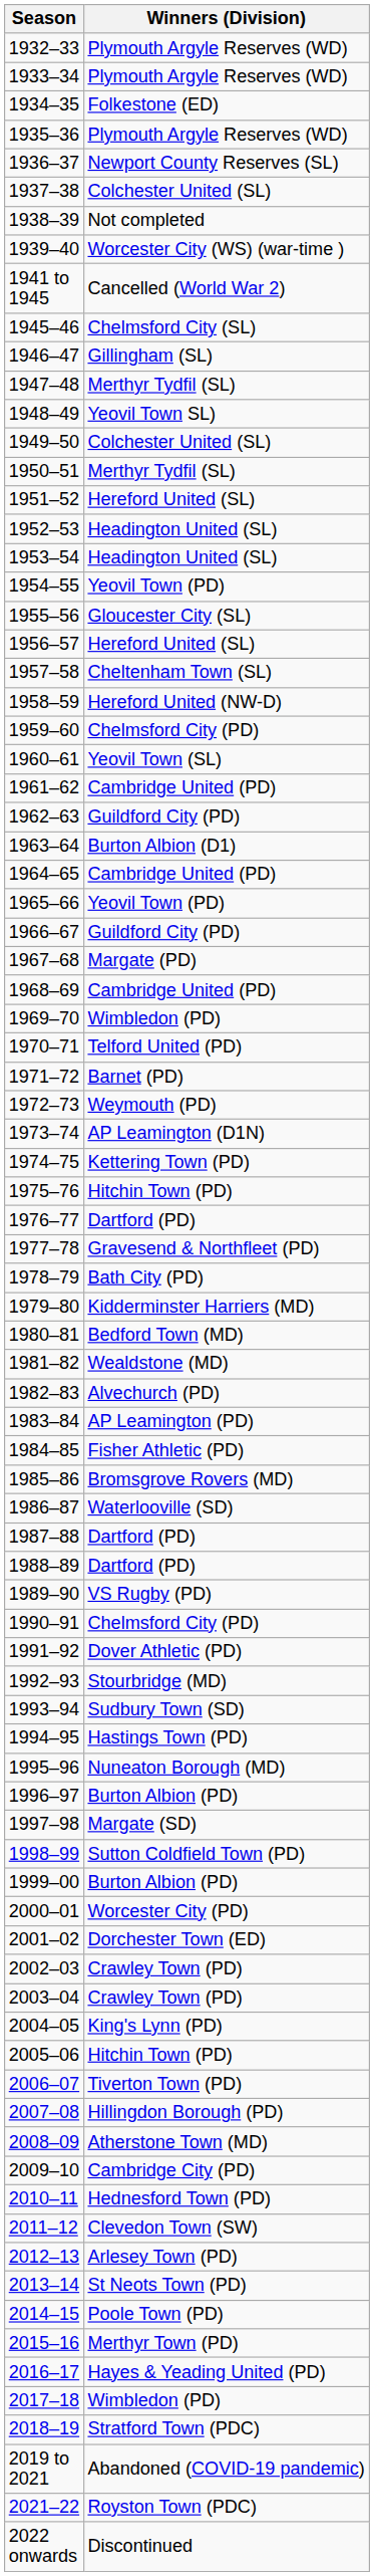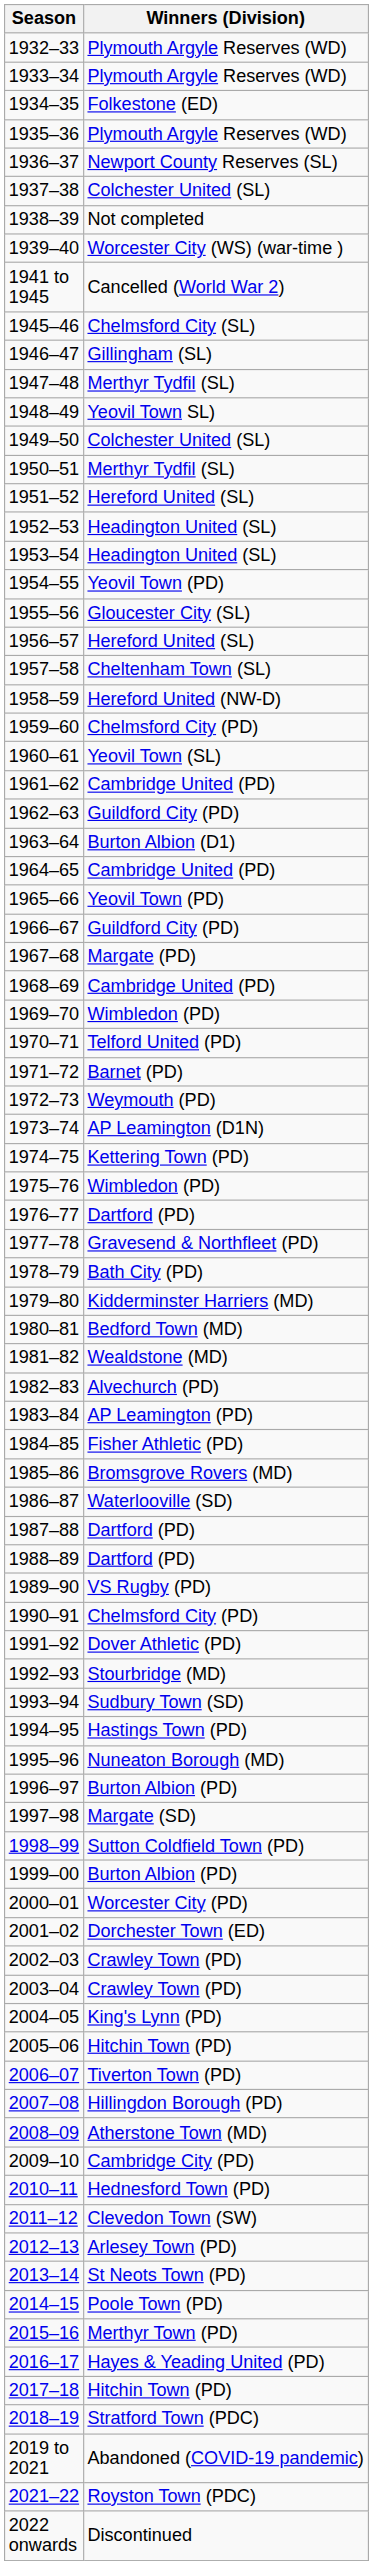 <table class="wikitable" style="text-align: left">
 <tr>
 <th>Season</th>
 <th>Winners (Division)</th>
 </tr>
 <tr>
 <td>1932–33</td>
 <td><a href='#'>Plymouth Argyle</a> Reserves (WD)</td>
 </tr>
 <tr>
 <td>1933–34</td>
 <td><a href='#'>Plymouth Argyle</a> Reserves (WD)</td>
 </tr>
 <tr>
 <td>1934–35</td>
 <td><a href='#'>Folkestone</a> (ED)</td>
 </tr>
 <tr>
 <td>1935–36</td>
 <td><a href='#'>Plymouth Argyle</a> Reserves (WD)</td>
 </tr>
 <tr>
 <td>1936–37</td>
 <td><a href='#'>Newport County</a> Reserves (SL)</td>
 </tr>
 <tr>
 <td>1937–38</td>
 <td><a href='#'>Colchester United</a> (SL)</td>
 </tr>
 <tr>
 <td>1938–39</td>
 <td>Not completed</td>
 </tr>
 <tr>
 <td>1939–40</td>
 <td><a href='#'>Worcester City</a> (WS) (war-time )</td>
 </tr>
 <tr>
 <td>1941 to<br> 1945</td>
 <td>Cancelled (<a href='#'>World War 2</a>)</td>
 </tr>
 <tr>
 <td>1945–46</td>
 <td><a href='#'>Chelmsford City</a> (SL)</td>
 </tr>
 <tr>
 <td>1946–47</td>
 <td><a href='#'>Gillingham</a> (SL)</td>
 </tr>
 <tr>
 <td>1947–48</td>
 <td><a href='#'>Merthyr Tydfil</a> (SL)</td>
 </tr>
 <tr>
 <td>1948–49</td>
 <td><a href='#'>Yeovil Town</a> SL)</td>
 </tr>
 <tr>
 <td>1949–50</td>
 <td><a href='#'>Colchester United</a> (SL)</td>
 </tr>
 <tr>
 <td>1950–51</td>
 <td><a href='#'>Merthyr Tydfil</a> (SL)</td>
 </tr>
 <tr>
 <td>1951–52</td>
 <td><a href='#'>Hereford United</a> (SL)</td>
 </tr>
 <tr>
 <td>1952–53</td>
 <td><a href='#'>Headington United</a> (SL)</td>
 </tr>
 <tr>
 <td>1953–54</td>
 <td><a href='#'>Headington United</a> (SL)</td>
 </tr>
 <tr>
 <td>1954–55</td>
 <td><a href='#'>Yeovil Town</a> (PD)</td>
 </tr>
 <tr>
 <td>1955–56</td>
 <td><a href='#'>Gloucester City</a> (SL)</td>
 </tr>
 <tr>
 <td>1956–57</td>
 <td><a href='#'>Hereford United</a> (SL)</td>
 </tr>
 <tr>
 <td>1957–58</td>
 <td><a href='#'>Cheltenham Town</a> (SL)</td>
 </tr>
 <tr>
 <td>1958–59</td>
 <td><a href='#'>Hereford United</a> (NW-D)</td>
 </tr>
 <tr>
 <td>1959–60</td>
 <td><a href='#'>Chelmsford City</a> (PD)</td>
 </tr>
 <tr>
 <td>1960–61</td>
 <td><a href='#'>Yeovil Town</a> (SL)</td>
 </tr>
 <tr>
 <td>1961–62</td>
 <td><a href='#'>Cambridge United</a> (PD)</td>
 </tr>
 <tr>
 <td>1962–63</td>
 <td><a href='#'>Guildford City</a> (PD)</td>
 </tr>
 <tr>
 <td>1963–64</td>
 <td><a href='#'>Burton Albion</a> (D1)</td>
 </tr>
 <tr>
 <td>1964–65</td>
 <td><a href='#'>Cambridge United</a> (PD)</td>
 </tr>
 <tr>
 <td>1965–66</td>
 <td><a href='#'>Yeovil Town</a> (PD)</td>
 </tr>
 <tr>
 <td>1966–67</td>
 <td><a href='#'>Guildford City</a> (PD)</td>
 </tr>
 <tr>
 <td>1967–68</td>
 <td><a href='#'>Margate</a> (PD)</td>
 </tr>
 <tr>
 <td>1968–69</td>
 <td><a href='#'>Cambridge United</a> (PD)</td>
 </tr>
 <tr>
 <td>1969–70</td>
 <td><a href='#'>Wimbledon</a> (PD)</td>
 </tr>
 <tr>
 <td>1970–71</td>
 <td><a href='#'>Telford United</a> (PD)</td>
 </tr>
 <tr>
 <td>1971–72</td>
 <td><a href='#'>Barnet</a> (PD)</td>
 </tr>
 <tr>
 <td>1972–73</td>
 <td><a href='#'>Weymouth</a> (PD)</td>
 </tr>
 <tr>
 <td>1973–74</td>
 <td><a href='#'>AP Leamington</a> (D1N)</td>
 </tr>
 <tr>
 <td>1974–75</td>
 <td><a href='#'>Kettering Town</a> (PD)</td>
 </tr>
 <tr>
 <td>1975–76</td>
-<td><a href='#'>Hitchin Town</a> (PD)</td>
+<td><a href='#'>Wimbledon</a> (PD)</td>
 </tr>
 <tr>
 <td>1976–77</td>
 <td><a href='#'>Dartford</a> (PD)</td>
 </tr>
 <tr>
 <td>1977–78</td>
 <td><a href='#'>Gravesend & Northfleet</a> (PD)</td>
 </tr>
 <tr>
 <td>1978–79</td>
 <td><a href='#'>Bath City</a> (PD)</td>
 </tr>
 <tr>
 <td>1979–80</td>
 <td><a href='#'>Kidderminster Harriers</a> (MD)</td>
 </tr>
 <tr>
 <td>1980–81</td>
 <td><a href='#'>Bedford Town</a> (MD)</td>
 </tr>
 <tr>
 <td>1981–82</td>
 <td><a href='#'>Wealdstone</a> (MD)</td>
 </tr>
 <tr>
 <td>1982–83</td>
 <td><a href='#'>Alvechurch</a> (PD)</td>
 </tr>
 <tr>
 <td>1983–84</td>
 <td><a href='#'>AP Leamington</a> (PD)</td>
 </tr>
 <tr>
 <td>1984–85</td>
 <td><a href='#'>Fisher Athletic</a> (PD)</td>
 </tr>
 <tr>
 <td>1985–86</td>
 <td><a href='#'>Bromsgrove Rovers</a> (MD)</td>
 </tr>
 <tr>
 <td>1986–87</td>
 <td><a href='#'>Waterlooville</a> (SD)</td>
 </tr>
 <tr>
 <td>1987–88</td>
 <td><a href='#'>Dartford</a> (PD)</td>
 </tr>
 <tr>
 <td>1988–89</td>
 <td><a href='#'>Dartford</a> (PD)</td>
 </tr>
 <tr>
 <td>1989–90</td>
 <td><a href='#'>VS Rugby</a> (PD)</td>
 </tr>
 <tr>
 <td>1990–91</td>
 <td><a href='#'>Chelmsford City</a> (PD)</td>
 </tr>
 <tr>
 <td>1991–92</td>
 <td><a href='#'>Dover Athletic</a> (PD)</td>
 </tr>
 <tr>
 <td>1992–93</td>
 <td><a href='#'>Stourbridge</a> (MD)</td>
 </tr>
 <tr>
 <td>1993–94</td>
 <td><a href='#'>Sudbury Town</a> (SD)</td>
 </tr>
 <tr>
 <td>1994–95</td>
 <td><a href='#'>Hastings Town</a> (PD)</td>
 </tr>
 <tr>
 <td>1995–96</td>
 <td><a href='#'>Nuneaton Borough</a> (MD)</td>
 </tr>
 <tr>
 <td>1996–97</td>
 <td><a href='#'>Burton Albion</a> (PD)</td>
 </tr>
 <tr>
 <td>1997–98</td>
 <td><a href='#'>Margate</a> (SD)</td>
 </tr>
 <tr>
 <td><a href='#'>1998–99</a></td>
 <td><a href='#'>Sutton Coldfield Town</a> (PD)</td>
 </tr>
 <tr>
 <td>1999–00</td>
 <td><a href='#'>Burton Albion</a> (PD)</td>
 </tr>
 <tr>
 <td>2000–01</td>
 <td><a href='#'>Worcester City</a> (PD)</td>
 </tr>
 <tr>
 <td>2001–02</td>
 <td><a href='#'>Dorchester Town</a> (ED)</td>
 </tr>
 <tr>
 <td>2002–03</td>
 <td><a href='#'>Crawley Town</a> (PD)</td>
 </tr>
 <tr>
 <td>2003–04</td>
 <td><a href='#'>Crawley Town</a> (PD)</td>
 </tr>
 <tr>
 <td>2004–05</td>
 <td><a href='#'>King's Lynn</a> (PD)</td>
 </tr>
 <tr>
 <td>2005–06</td>
 <td><a href='#'>Hitchin Town</a> (PD)</td>
 </tr>
 <tr>
 <td><a href='#'>2006–07</a></td>
 <td><a href='#'>Tiverton Town</a> (PD)</td>
 </tr>
 <tr>
 <td><a href='#'>2007–08</a></td>
 <td><a href='#'>Hillingdon Borough</a> (PD)</td>
 </tr>
 <tr>
 <td><a href='#'>2008–09</a></td>
 <td><a href='#'>Atherstone Town</a> (MD)</td>
 </tr>
 <tr>
 <td>2009–10</td>
 <td><a href='#'>Cambridge City</a> (PD)</td>
 </tr>
 <tr>
 <td><a href='#'>2010–11</a></td>
 <td><a href='#'>Hednesford Town</a> (PD)</td>
 </tr>
 <tr>
 <td><a href='#'>2011–12</a></td>
 <td><a href='#'>Clevedon Town</a> (SW)</td>
 </tr>
 <tr>
 <td><a href='#'>2012–13</a></td>
 <td><a href='#'>Arlesey Town</a> (PD)</td>
 </tr>
 <tr>
 <td><a href='#'>2013–14</a></td>
 <td><a href='#'>St Neots Town</a> (PD)</td>
 </tr>
 <tr>
 <td><a href='#'>2014–15</a></td>
 <td><a href='#'>Poole Town</a> (PD)</td>
 </tr>
 <tr>
 <td><a href='#'>2015–16</a></td>
 <td><a href='#'>Merthyr Town</a> (PD)</td>
 </tr>
 <tr>
 <td><a href='#'>2016–17</a></td>
 <td><a href='#'>Hayes & Yeading United</a> (PD)</td>
 </tr>
 <tr>
 <td><a href='#'>2017–18</a></td>
-<td><a href='#'>Wimbledon</a> (PD)</td>
+<td><a href='#'>Hitchin Town</a> (PD)</td>
 </tr>
 <tr>
 <td><a href='#'>2018–19</a></td>
 <td><a href='#'>Stratford Town</a> (PDC)</td>
 </tr>
 <tr>
 <td>2019 to<br>2021</td>
 <td>Abandoned (<a href='#'>COVID-19 pandemic</a>)</td>
 </tr>
 <tr>
 <td><a href='#'>2021–22</a></td>
 <td><a href='#'>Royston Town</a> (PDC)</td>
 </tr>
 <tr>
 <td>2022 <br>onwards</td>
 <td>Discontinued</td>
 </tr>
 </table>
